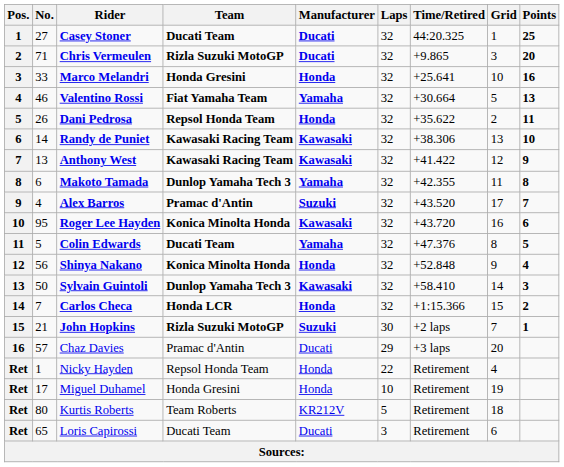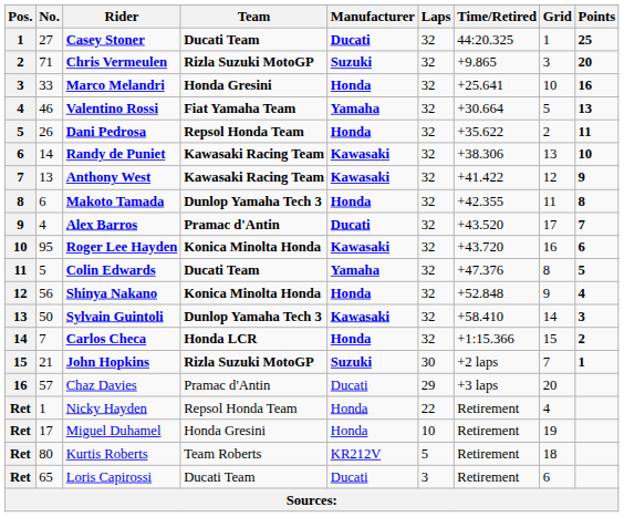 <table class="wikitable" style="font-size: 95%;">
 <tr>
 <th>Pos.</th>
 <th>No.</th>
 <th>Rider</th>
 <th>Team</th>
 <th>Manufacturer</th>
 <th>Laps</th>
 <th>Time/Retired</th>
 <th>Grid</th>
 <th>Points</th>
 </tr>
 <tr>
 <th>1</th>
 <td>27</td>
 <td> <strong><a href='#'>Casey Stoner</a></strong></td>
 <td><strong>Ducati Team</strong></td>
 <td><strong><a href='#'>Ducati</a></strong></td>
 <td>32</td>
 <td>44:20.325</td>
 <td>1</td>
 <td><strong>25</strong></td>
 </tr>
 <tr>
 <th>2</th>
 <td>71</td>
 <td> <strong><a href='#'>Chris Vermeulen</a></strong></td>
 <td><strong>Rizla Suzuki MotoGP</strong></td>
-<td><strong><a href='#'>Ducati</a></strong></td>
+<td><strong><a href='#'>Suzuki</a></strong></td>
 <td>32</td>
 <td>+9.865</td>
 <td>3</td>
 <td><strong>20</strong></td>
 </tr>
 <tr>
 <th>3</th>
 <td>33</td>
 <td> <strong><a href='#'>Marco Melandri</a></strong></td>
 <td><strong>Honda Gresini</strong></td>
 <td><strong><a href='#'>Honda</a></strong></td>
 <td>32</td>
 <td>+25.641</td>
 <td>10</td>
 <td><strong>16</strong></td>
 </tr>
 <tr>
 <th>4</th>
 <td>46</td>
 <td> <strong><a href='#'>Valentino Rossi</a></strong></td>
 <td><strong>Fiat Yamaha Team</strong></td>
 <td><strong><a href='#'>Yamaha</a></strong></td>
 <td>32</td>
 <td>+30.664</td>
 <td>5</td>
 <td><strong>13</strong></td>
 </tr>
 <tr>
 <th>5</th>
 <td>26</td>
 <td> <strong><a href='#'>Dani Pedrosa</a></strong></td>
 <td><strong>Repsol Honda Team</strong></td>
 <td><strong><a href='#'>Honda</a></strong></td>
 <td>32</td>
 <td>+35.622</td>
 <td>2</td>
 <td><strong>11</strong></td>
 </tr>
 <tr>
 <th>6</th>
 <td>14</td>
 <td> <strong><a href='#'>Randy de Puniet</a></strong></td>
 <td><strong>Kawasaki Racing Team</strong></td>
 <td><strong><a href='#'>Kawasaki</a></strong></td>
 <td>32</td>
 <td>+38.306</td>
 <td>13</td>
 <td><strong>10</strong></td>
 </tr>
 <tr>
 <th>7</th>
 <td>13</td>
 <td> <strong><a href='#'>Anthony West</a></strong></td>
 <td><strong>Kawasaki Racing Team</strong></td>
 <td><strong><a href='#'>Kawasaki</a></strong></td>
 <td>32</td>
 <td>+41.422</td>
 <td>12</td>
 <td><strong>9</strong></td>
 </tr>
 <tr>
 <th>8</th>
 <td>6</td>
 <td> <strong><a href='#'>Makoto Tamada</a></strong></td>
 <td><strong>Dunlop Yamaha Tech 3</strong></td>
-<td><strong><a href='#'>Yamaha</a></strong></td>
+<td><strong><a href='#'>Honda</a></strong></td>
 <td>32</td>
 <td>+42.355</td>
 <td>11</td>
 <td><strong>8</strong></td>
 </tr>
 <tr>
 <th>9</th>
 <td>4</td>
 <td> <strong><a href='#'>Alex Barros</a></strong></td>
 <td><strong>Pramac d'Antin</strong></td>
-<td><strong><a href='#'>Suzuki</a></strong></td>
+<td><strong><a href='#'>Ducati</a></strong></td>
 <td>32</td>
 <td>+43.520</td>
 <td>17</td>
 <td><strong>7</strong></td>
 </tr>
 <tr>
 <th>10</th>
 <td>95</td>
 <td> <strong><a href='#'>Roger Lee Hayden</a></strong></td>
 <td><strong>Konica Minolta Honda</strong></td>
 <td><strong><a href='#'>Kawasaki</a></strong></td>
 <td>32</td>
 <td>+43.720</td>
 <td>16</td>
 <td><strong>6</strong></td>
 </tr>
 <tr>
 <th>11</th>
 <td>5</td>
 <td> <strong><a href='#'>Colin Edwards</a></strong></td>
 <td><strong>Ducati Team</strong></td>
 <td><strong><a href='#'>Yamaha</a></strong></td>
 <td>32</td>
 <td>+47.376</td>
 <td>8</td>
 <td><strong>5</strong></td>
 </tr>
 <tr>
 <th>12</th>
 <td>56</td>
 <td> <strong><a href='#'>Shinya Nakano</a></strong></td>
 <td><strong>Konica Minolta Honda</strong></td>
 <td><strong><a href='#'>Honda</a></strong></td>
 <td>32</td>
 <td>+52.848</td>
 <td>9</td>
 <td><strong>4</strong></td>
 </tr>
 <tr>
 <th>13</th>
 <td>50</td>
 <td> <strong><a href='#'>Sylvain Guintoli</a></strong></td>
 <td><strong>Dunlop Yamaha Tech 3</strong></td>
 <td><strong><a href='#'>Kawasaki</a></strong></td>
 <td>32</td>
 <td>+58.410</td>
 <td>14</td>
 <td><strong>3</strong></td>
 </tr>
 <tr>
 <th>14</th>
 <td>7</td>
 <td> <strong><a href='#'>Carlos Checa</a></strong></td>
 <td><strong>Honda LCR</strong></td>
 <td><strong><a href='#'>Honda</a></strong></td>
 <td>32</td>
 <td>+1:15.366</td>
 <td>15</td>
 <td><strong>2</strong></td>
 </tr>
 <tr>
 <th>15</th>
 <td>21</td>
 <td> <strong><a href='#'>John Hopkins</a></strong></td>
 <td><strong>Rizla Suzuki MotoGP</strong></td>
 <td><strong><a href='#'>Suzuki</a></strong></td>
 <td>30</td>
 <td>+2 laps</td>
 <td>7</td>
 <td><strong>1</strong></td>
 </tr>
 <tr>
 <th>16</th>
 <td>57</td>
 <td> <a href='#'>Chaz Davies</a></td>
 <td>Pramac d'Antin</td>
 <td><a href='#'>Ducati</a></td>
 <td>29</td>
 <td>+3 laps</td>
 <td>20</td>
 <td></td>
 </tr>
 <tr>
 <th>Ret</th>
 <td>1</td>
 <td> <a href='#'>Nicky Hayden</a></td>
 <td>Repsol Honda Team</td>
 <td><a href='#'>Honda</a></td>
 <td>22</td>
 <td>Retirement</td>
 <td>4</td>
 <td></td>
 </tr>
 <tr>
 <th>Ret</th>
 <td>17</td>
 <td> <a href='#'>Miguel Duhamel</a></td>
 <td>Honda Gresini</td>
 <td><a href='#'>Honda</a></td>
 <td>10</td>
 <td>Retirement</td>
 <td>19</td>
 <td></td>
 </tr>
 <tr>
 <th>Ret</th>
 <td>80</td>
 <td> <a href='#'>Kurtis Roberts</a></td>
 <td>Team Roberts</td>
 <td><a href='#'>KR212V</a></td>
 <td>5</td>
 <td>Retirement</td>
 <td>18</td>
 <td></td>
 </tr>
 <tr>
 <th>Ret</th>
 <td>65</td>
 <td> <a href='#'>Loris Capirossi</a></td>
 <td>Ducati Team</td>
 <td><a href='#'>Ducati</a></td>
 <td>3</td>
 <td>Retirement</td>
 <td>6</td>
 <td></td>
 </tr>
 <tr>
 <th colspan=9>Sources:</th>
 </tr>
 </table>
